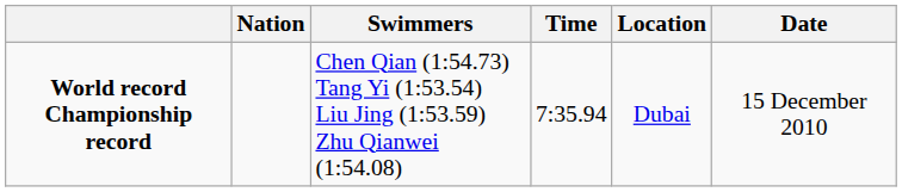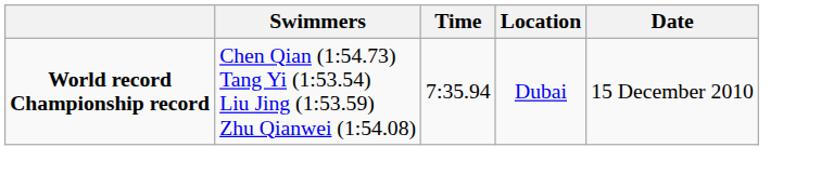 <table class=wikitable style=text-align:center>
 <tr>
 <th></th>
-<th>Nation</th>
 <th>Swimmers</th>
 <th>Time</th>
 <th>Location</th>
 <th>Date</th>
 </tr>
 <tr>
 <td><strong>World record</strong><br><strong>Championship record</strong></td>
-<td></td>
 <td align=left><a href='#'>Chen Qian</a> (1:54.73)<br><a href='#'>Tang Yi</a> (1:53.54)<br><a href='#'>Liu Jing</a> (1:53.59)<br><a href='#'>Zhu Qianwei</a> (1:54.08)</td>
 <td>7:35.94</td>
 <td><a href='#'>Dubai</a></td>
 <td>15 December 2010</td>
 </tr>
 </table>
